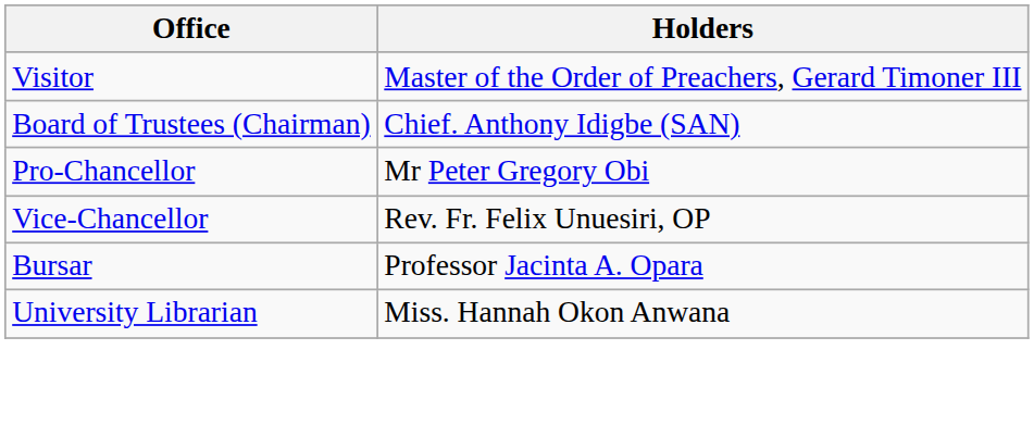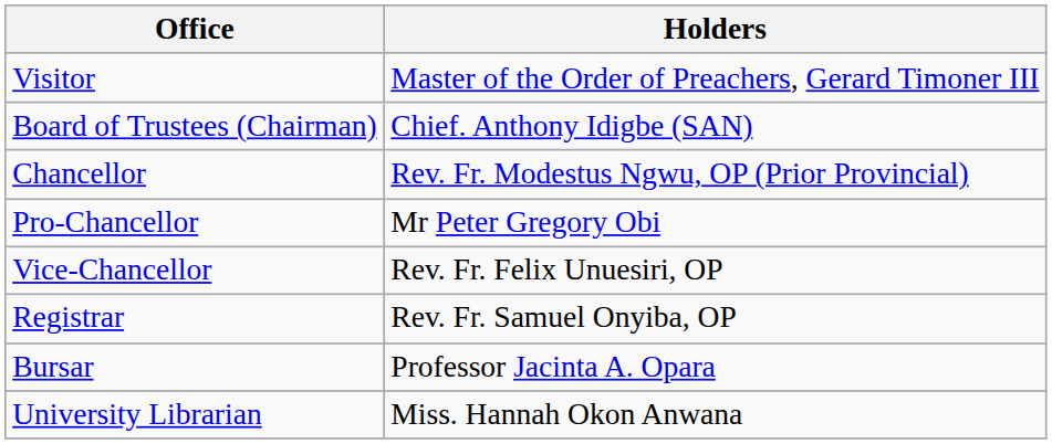 <table class="wikitable">
 <tr>
 <th>Office</th>
 <th>Holders</th>
 </tr>
 <tr>
 <td><a href='#'>Visitor</a></td>
 <td><a href='#'>Master of the Order of Preachers</a>,  <a href='#'>Gerard Timoner III</a></td>
 </tr>
 <tr>
 <td><a href='#'>Board of Trustees (Chairman)</a></td>
 <td><a href='#'>Chief. Anthony Idigbe (SAN)</a></td>
 </tr>
 <tr>
+<td><a href='#'>Chancellor</a></td>
+<td><a href='#'>Rev. Fr. Modestus Ngwu, OP (Prior Provincial)</a></td>
+</tr>
+<tr>
 <td><a href='#'>Pro-Chancellor</a></td>
 <td>Mr <a href='#'>Peter Gregory Obi</a></td>
 </tr>
 <tr>
 <td><a href='#'>Vice-Chancellor</a></td>
 <td>Rev. Fr. Felix Unuesiri, OP</td>
+</tr>
+<tr>
+<td><a href='#'>Registrar</a></td>
+<td>Rev. Fr. Samuel Onyiba, OP</td>
 </tr>
 <tr>
 <td><a href='#'>Bursar</a></td>
 <td>Professor <a href='#'>Jacinta A. Opara</a></td>
 </tr>
 <tr>
 <td><a href='#'>University Librarian</a></td>
 <td>Miss. Hannah Okon Anwana</td>
 </tr>
 </table>
